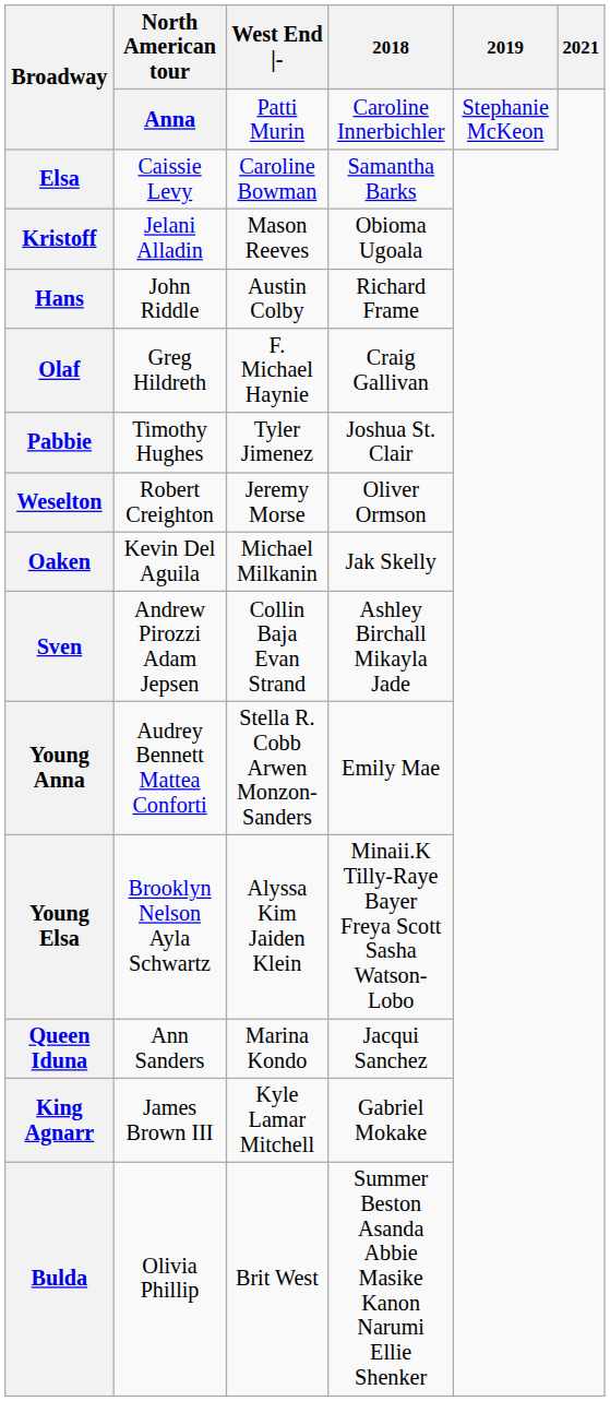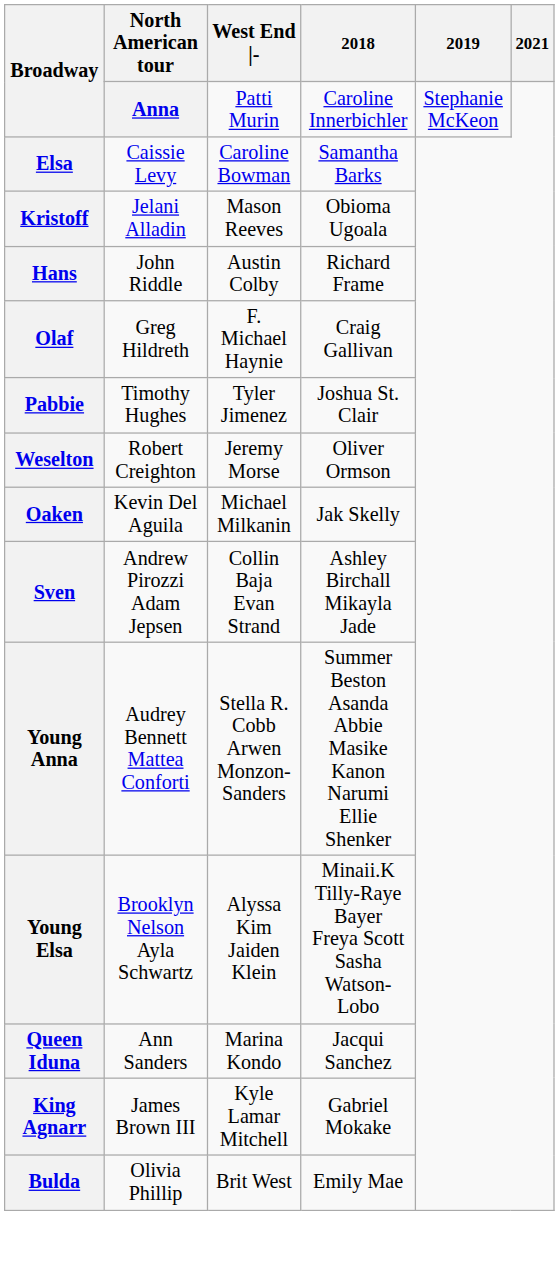 <table class="wikitable" style="width:70%;">
 <tr>
 <th rowspan="2" "width="15%;>Character</th>
 <th "width:30%;">Broadway</th>
 <th "width:30%;">North American tour</th>
 <th "width:30%;">West End<br>|-</th>
 <th><small>2018</small></th>
 <th><small>2019</small></th>
 <th><small>2021</small></th>
 </tr>
 <tr>
 <th><a href='#'>Anna</a></th>
 <td align="center"><a href='#'>Patti Murin</a></td>
 <td align="center"><a href='#'>Caroline Innerbichler</a></td>
 <td align="center"><a href='#'>Stephanie McKeon</a></td>
 </tr>
 <tr>
 <th><a href='#'>Elsa</a></th>
 <td align="center"><a href='#'>Caissie Levy</a></td>
 <td align="center"><a href='#'>Caroline Bowman</a></td>
 <td align="center"><a href='#'>Samantha Barks</a></td>
 </tr>
 <tr>
 <th><a href='#'>Kristoff</a></th>
 <td align="center"><a href='#'>Jelani Alladin</a></td>
 <td align="center">Mason Reeves</td>
 <td align="center">Obioma Ugoala</td>
 </tr>
 <tr>
 <th><a href='#'>Hans</a></th>
 <td align="center">John Riddle</td>
 <td align="center">Austin Colby</td>
 <td align="center">Richard Frame</td>
 </tr>
 <tr>
 <th><a href='#'>Olaf</a></th>
 <td align="center">Greg Hildreth</td>
 <td align="center">F. Michael Haynie</td>
 <td align="center">Craig Gallivan</td>
 </tr>
 <tr>
 <th><a href='#'>Pabbie</a></th>
 <td align="center">Timothy Hughes</td>
 <td align="center">Tyler Jimenez</td>
 <td align="center">Joshua St. Clair</td>
 </tr>
 <tr>
 <th><a href='#'>Weselton</a></th>
 <td align="center">Robert Creighton</td>
 <td align="center">Jeremy Morse</td>
 <td align="center">Oliver Ormson</td>
 </tr>
 <tr>
 <th><a href='#'>Oaken</a></th>
 <td align="center">Kevin Del Aguila</td>
 <td align="center">Michael Milkanin</td>
 <td align="center">Jak Skelly</td>
 </tr>
 <tr>
 <th><a href='#'>Sven</a></th>
 <td align="center">Andrew Pirozzi <br>Adam Jepsen</td>
 <td align="center">Collin Baja<br>Evan Strand</td>
 <td align="center">Ashley Birchall<br>Mikayla Jade</td>
 </tr>
 <tr>
 <th>Young Anna</th>
 <td align="center">Audrey Bennett<br><a href='#'>Mattea Conforti</a></td>
 <td align="center">Stella R. Cobb <br>Arwen Monzon-Sanders</td>
-<td align="center">Emily Mae</td>
+<td align="center">Summer Beston<br>Asanda Abbie Masike<br>Kanon Narumi<br>Ellie Shenker</td>
 </tr>
 <tr>
 <th>Young Elsa</th>
 <td align="center"><a href='#'>Brooklyn Nelson</a><br>Ayla Schwartz</td>
 <td align="center">Alyssa Kim<br>Jaiden Klein</td>
 <td align="center">Minaii.K<br>Tilly-Raye Bayer<br>Freya Scott<br>Sasha Watson-Lobo</td>
 </tr>
 <tr>
 <th><a href='#'>Queen Iduna</a></th>
 <td align="center">Ann Sanders</td>
 <td align="center">Marina Kondo</td>
 <td align="center">Jacqui Sanchez</td>
 </tr>
 <tr>
 <th><a href='#'>King Agnarr</a></th>
 <td align="center">James Brown III</td>
 <td align="center">Kyle Lamar Mitchell</td>
 <td align="center">Gabriel Mokake</td>
 </tr>
 <tr>
 <th><a href='#'>Bulda</a></th>
 <td align="center">Olivia Phillip</td>
 <td align="center">Brit West</td>
-<td align="center">Summer Beston<br>Asanda Abbie Masike<br>Kanon Narumi<br>Ellie Shenker</td>
+<td align="center">Emily Mae</td>
 </tr>
 </table>
